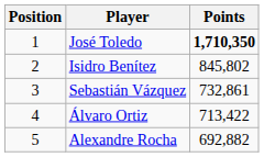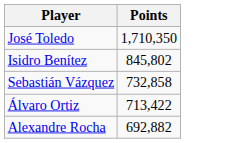 <table class=wikitable>
 <tr>
-<th>Position</th>
 <th>Player</th>
 <th>Points</th>
 </tr>
 <tr>
-<td align=center>1</td>
 <td> <a href='#'>José Toledo</a></td>
-<td align=center><strong>1,710,350</strong></td>
+<td align=center>1,710,350</td>
 </tr>
 <tr>
-<td align=center>2</td>
 <td> <a href='#'>Isidro Benítez</a></td>
 <td align=center>845,802</td>
 </tr>
 <tr>
-<td align=center>3</td>
 <td> <a href='#'>Sebastián Vázquez</a></td>
-<td align=center>732,861</td>
+<td align=center>732,858</td>
 </tr>
 <tr>
-<td align=center>4</td>
 <td> <a href='#'>Álvaro Ortiz</a></td>
 <td align=center>713,422</td>
 </tr>
 <tr>
-<td align=center>5</td>
 <td> <a href='#'>Alexandre Rocha</a></td>
 <td align=center>692,882</td>
 </tr>
 </table>
